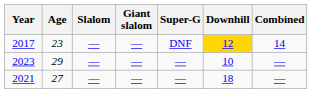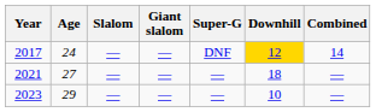 <table class=wikitable style="text-align:center">
 <tr>
 <th>  Year  </th>
 <th> Age </th>
 <th> Slalom </th>
 <th> Giant <br> slalom </th>
 <th>Super-G</th>
 <th>Downhill</th>
 <th>Combined</th>
 </tr>
 <tr>
 <td><a href='#'>2017</a></td>
-<td><em>23</em></td>
+<td><em>24</em></td>
 <td><a href='#'>—</a></td>
 <td><a href='#'>—</a></td>
 <td><a href='#'>DNF</a></td>
 <td style="background: gold;"><a href='#'>12</a></td>
 <td><a href='#'>14</a></td>
+</tr>
+<tr>
+<td><a href='#'>2021</a></td>
+<td><em>27</em></td>
+<td><a href='#'>—</a></td>
+<td><a href='#'>—</a></td>
+<td><a href='#'>—</a></td>
+<td><a href='#'>18</a></td>
+<td><a href='#'>—</a></td>
 </tr>
 <tr>
 <td><a href='#'>2023</a></td>
 <td><em>29</em></td>
 <td><a href='#'>—</a></td>
 <td><a href='#'>—</a></td>
 <td><a href='#'>—</a></td>
 <td><a href='#'>10</a></td>
 <td><a href='#'>—</a></td>
 </tr>
-<tr>
-<td><a href='#'>2021</a></td>
-<td><em>27</em></td>
-<td><a href='#'>—</a></td>
-<td><a href='#'>—</a></td>
-<td><a href='#'>—</a></td>
-<td><a href='#'>18</a></td>
-<td><a href='#'>—</a></td>
-</tr>
 </table>
